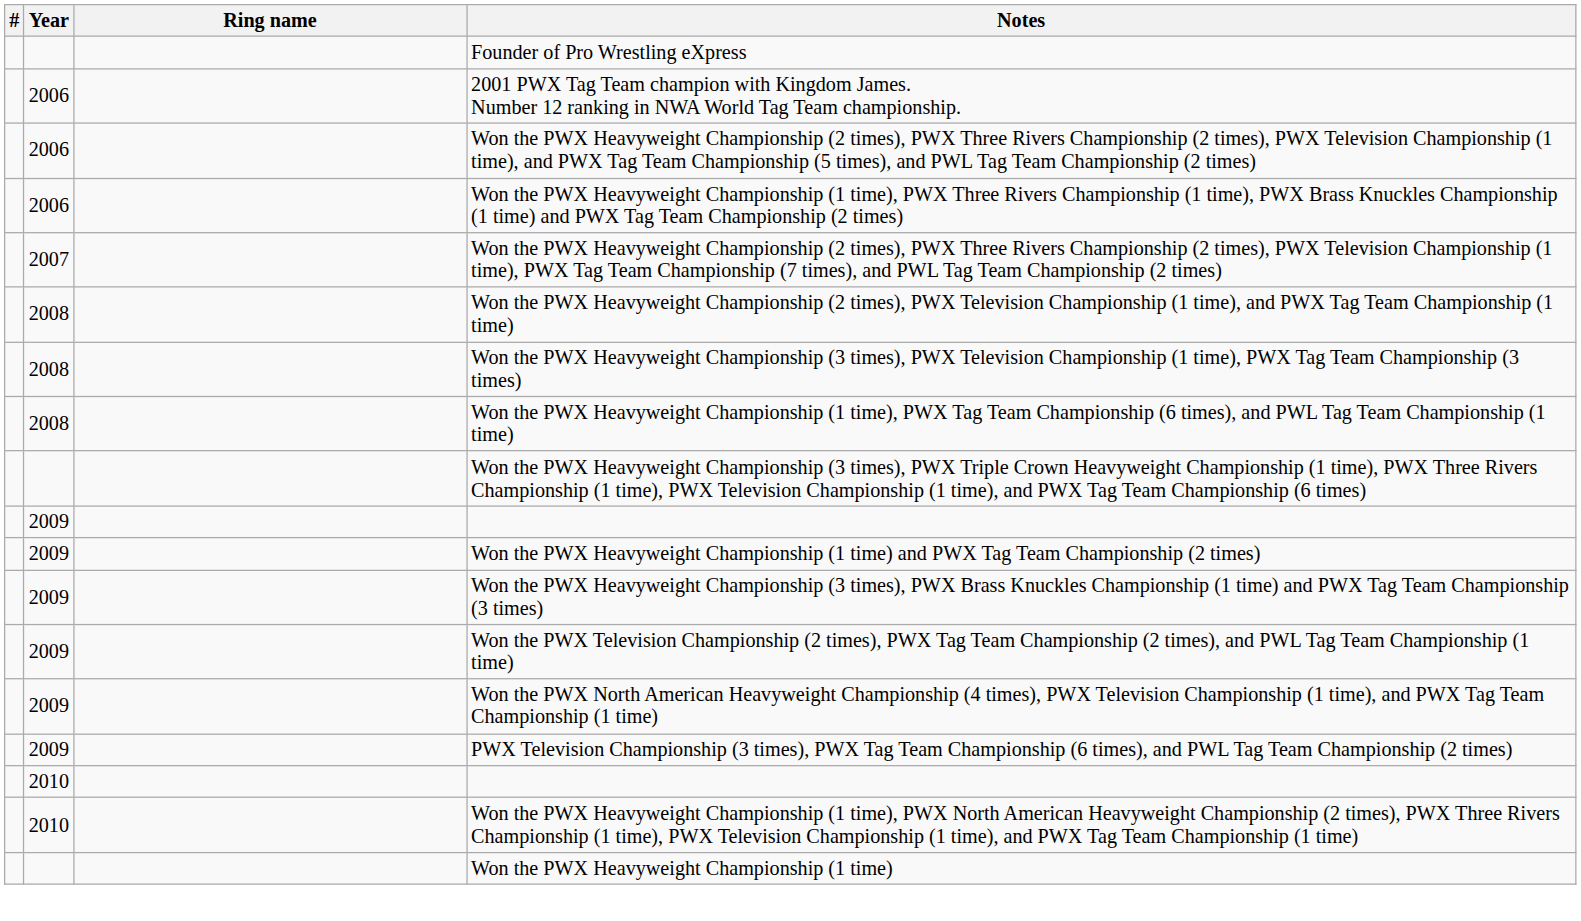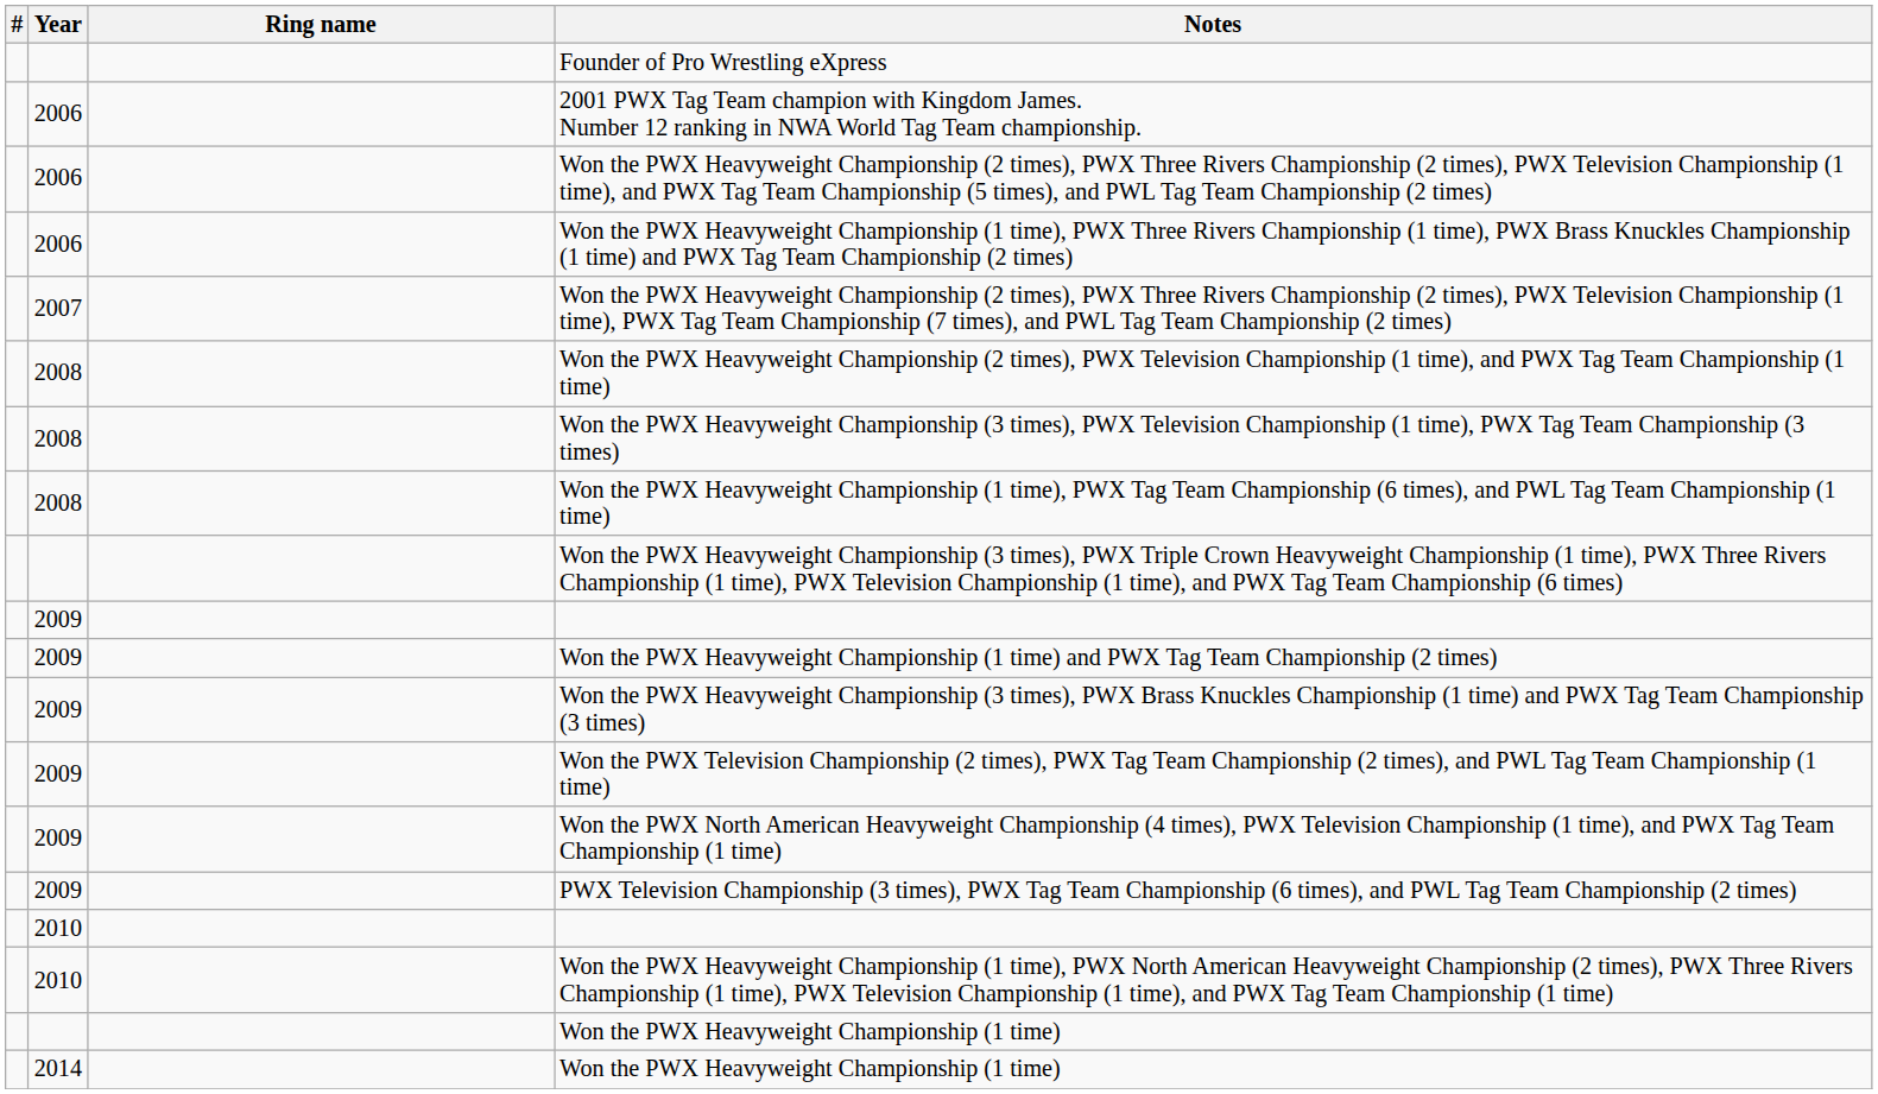 <table class="wikitable sortable" style="font-size: 100%">
 <tr>
 <th width="1%">#</th>
 <th width="1%"><strong>Year</strong></th>
 <th width="25%"><strong>Ring name</strong><br></th>
 <th class="unsortable"><strong>Notes</strong></th>
 </tr>
 <tr>
 <td></td>
 <td></td>
 <td></td>
 <td>Founder of Pro Wrestling eXpress</td>
 </tr>
 <tr>
 <td></td>
 <td>2006</td>
 <td></td>
 <td>2001 PWX Tag Team champion with Kingdom James.<br>Number 12 ranking in NWA World Tag Team championship.</td>
 </tr>
 <tr>
 <td></td>
 <td>2006</td>
 <td></td>
 <td>Won the PWX Heavyweight Championship (2 times), PWX Three Rivers Championship (2 times), PWX Television Championship (1 time), and PWX Tag Team Championship (5 times), and PWL Tag Team Championship (2 times)</td>
 </tr>
 <tr>
 <td></td>
 <td>2006 </td>
 <td><br></td>
 <td>Won the PWX Heavyweight Championship (1 time), PWX Three Rivers Championship (1 time), PWX Brass Knuckles Championship (1 time) and PWX Tag Team Championship (2 times)</td>
 </tr>
 <tr>
 <td></td>
 <td>2007</td>
 <td><br></td>
 <td>Won the PWX Heavyweight Championship (2 times), PWX Three Rivers Championship (2 times), PWX Television Championship (1 time), PWX Tag Team Championship (7 times), and PWL Tag Team Championship (2 times)</td>
 </tr>
 <tr>
 <td></td>
 <td>2008 </td>
 <td><br></td>
 <td>Won the PWX Heavyweight Championship (2 times), PWX Television Championship (1 time), and PWX Tag Team Championship (1 time)</td>
 </tr>
 <tr>
 <td></td>
 <td>2008 </td>
 <td></td>
 <td>Won the PWX Heavyweight Championship (3 times), PWX Television Championship (1 time), PWX Tag Team Championship (3 times)</td>
 </tr>
 <tr>
 <td></td>
 <td>2008 </td>
 <td><br></td>
 <td>Won the PWX Heavyweight Championship (1 time), PWX Tag Team Championship (6 times), and PWL Tag Team Championship (1 time)</td>
 </tr>
 <tr>
 <td></td>
 <td></td>
 <td><br></td>
 <td>Won the PWX Heavyweight Championship (3 times), PWX Triple Crown Heavyweight Championship (1 time), PWX Three Rivers Championship (1 time), PWX Television Championship (1 time), and PWX Tag Team Championship (6 times)</td>
 </tr>
 <tr>
 <td></td>
 <td>2009 </td>
 <td></td>
 <td></td>
 </tr>
 <tr>
 <td></td>
 <td>2009 </td>
 <td><br></td>
 <td>Won the PWX Heavyweight Championship (1 time) and PWX Tag Team Championship (2 times)</td>
 </tr>
 <tr>
 <td></td>
 <td>2009 </td>
 <td><br></td>
 <td>Won the PWX Heavyweight Championship (3 times), PWX Brass Knuckles Championship (1 time) and PWX Tag Team Championship (3 times)</td>
 </tr>
 <tr>
 <td></td>
 <td>2009 </td>
 <td><br></td>
 <td>Won the PWX Television Championship (2 times), PWX Tag Team Championship (2 times), and PWL Tag Team Championship (1 time)</td>
 </tr>
 <tr>
 <td></td>
 <td>2009 </td>
 <td><br></td>
 <td>Won the PWX North American Heavyweight Championship (4 times), PWX Television Championship (1 time), and PWX Tag Team Championship (1 time)</td>
 </tr>
 <tr>
 <td></td>
 <td>2009</td>
 <td><br></td>
 <td>PWX Television Championship (3 times), PWX Tag Team Championship (6 times), and PWL Tag Team Championship (2 times)</td>
 </tr>
 <tr>
 <td></td>
 <td>2010 </td>
 <td></td>
 <td></td>
 </tr>
 <tr>
 <td></td>
 <td>2010 </td>
 <td></td>
 <td>Won the PWX Heavyweight Championship (1 time), PWX North American Heavyweight Championship (2 times), PWX Three Rivers Championship (1 time), PWX Television Championship (1 time), and PWX Tag Team Championship (1 time)</td>
 </tr>
 <tr>
 <td></td>
 <td></td>
 <td><br></td>
 <td>Won the PWX Heavyweight Championship (1 time)</td>
 </tr>
+<tr>
+<td></td>
+<td>2014</td>
+<td><br></td>
+<td>Won the PWX Heavyweight Championship (1 time)</td>
+</tr>
 </table>
